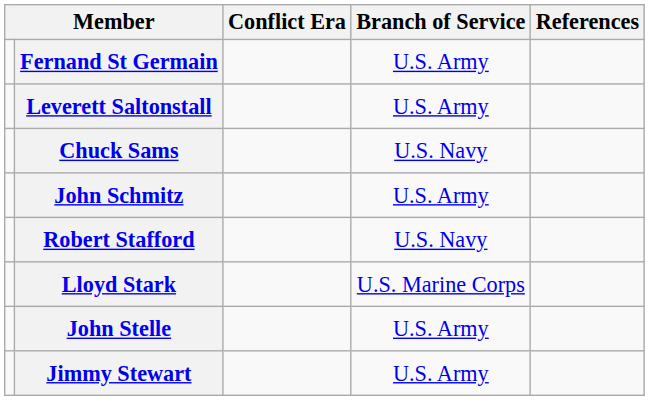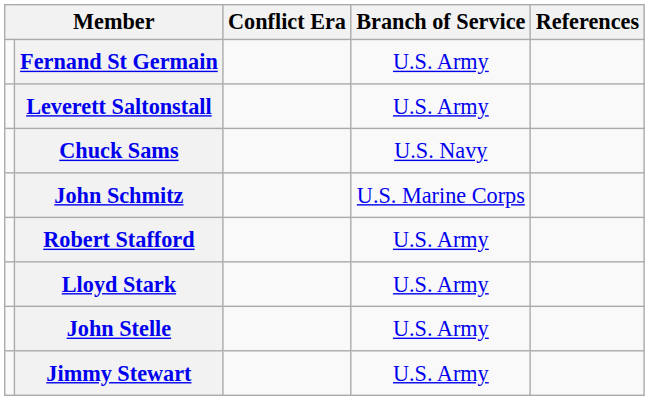 <table class=wikitable style="text-align:center">
 <tr>
 <th scope="col" colspan="2">Member</th>
 <th scope="col">Conflict Era</th>
 <th scope="col">Branch of Service</th>
 <th scope="col">References</th>
 </tr>
 <tr style="height:2em;">
 <td></td>
 <th scope="row"><a href='#'>Fernand St Germain</a></th>
 <td></td>
 <td><a href='#'>U.S. Army</a></td>
 <td></td>
 </tr>
 <tr style="height:2em;">
 <td></td>
 <th scope="row"><a href='#'>Leverett Saltonstall</a></th>
 <td></td>
 <td><a href='#'>U.S. Army</a></td>
 <td></td>
 </tr>
 <tr style="height:2em;">
 <td></td>
 <th scope="row"><a href='#'>Chuck Sams</a></th>
 <td></td>
 <td><a href='#'>U.S. Navy</a></td>
 <td></td>
 </tr>
 <tr style="height:2em;">
 <td></td>
 <th scope="row"><a href='#'>John Schmitz</a></th>
 <td></td>
-<td><a href='#'>U.S. Army</a></td>
+<td><a href='#'>U.S. Marine Corps</a></td>
 <td></td>
 </tr>
 <tr style="height:2em;">
 <td></td>
 <th scope="row"><a href='#'>Robert Stafford</a></th>
 <td></td>
-<td><a href='#'>U.S. Navy</a></td>
+<td><a href='#'>U.S. Army</a></td>
 <td></td>
 </tr>
 <tr style="height:2em;">
 <td></td>
 <th scope="row"><a href='#'>Lloyd Stark</a></th>
 <td></td>
-<td><a href='#'>U.S. Marine Corps</a></td>
+<td><a href='#'>U.S. Army</a></td>
 <td></td>
 </tr>
 <tr style="height:2em;">
 <td></td>
 <th scope="row"><a href='#'>John Stelle</a></th>
 <td></td>
 <td><a href='#'>U.S. Army</a></td>
 <td></td>
 </tr>
 <tr style="height:2em;">
 <td></td>
 <th scope="row"><a href='#'>Jimmy Stewart</a></th>
 <td></td>
 <td><a href='#'>U.S. Army</a></td>
 <td></td>
 </tr>
 </table>
